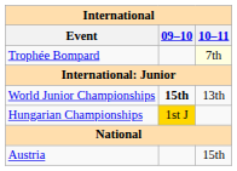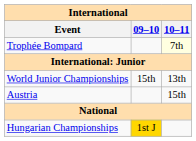 <table class="wikitable" style="text-align:center">
 <tr>
 <th style="background-color: #ffdead; " colspan=3 align=center>International</th>
 </tr>
 <tr>
 <th>Event</th>
 <th><a href='#'>09–10</a></th>
 <th><a href='#'>10–11</a></th>
 </tr>
 <tr>
 <td align=left> <a href='#'>Trophée Bompard</a></td>
 <td></td>
 <td style="background: lightyellow;">7th</td>
 </tr>
 <tr>
 <th style="background-color: #ffdead; " colspan=3 align=center>International: Junior</th>
 </tr>
 <tr>
 <td align=left><a href='#'>World Junior Championships</a></td>
-<td><strong>15th</strong></td>
+<td>15th</td>
 <td>13th</td>
+</tr>
+<tr>
+<td align=left> <a href='#'>Austria</a></td>
+<td></td>
+<td>15th</td>
+</tr>
+<tr>
+<th style="background-color: #ffdead; " colspan=3 align=center>National</th>
 </tr>
 <tr>
 <td align=left><a href='#'>Hungarian Championships</a></td>
 <td bgcolor=gold>1st J</td>
 <td></td>
 </tr>
-<tr>
-<th style="background-color: #ffdead; " colspan=3 align=center>National</th>
-</tr>
-<tr>
-<td align=left> <a href='#'>Austria</a></td>
-<td></td>
-<td>15th</td>
-</tr>
 </table>
